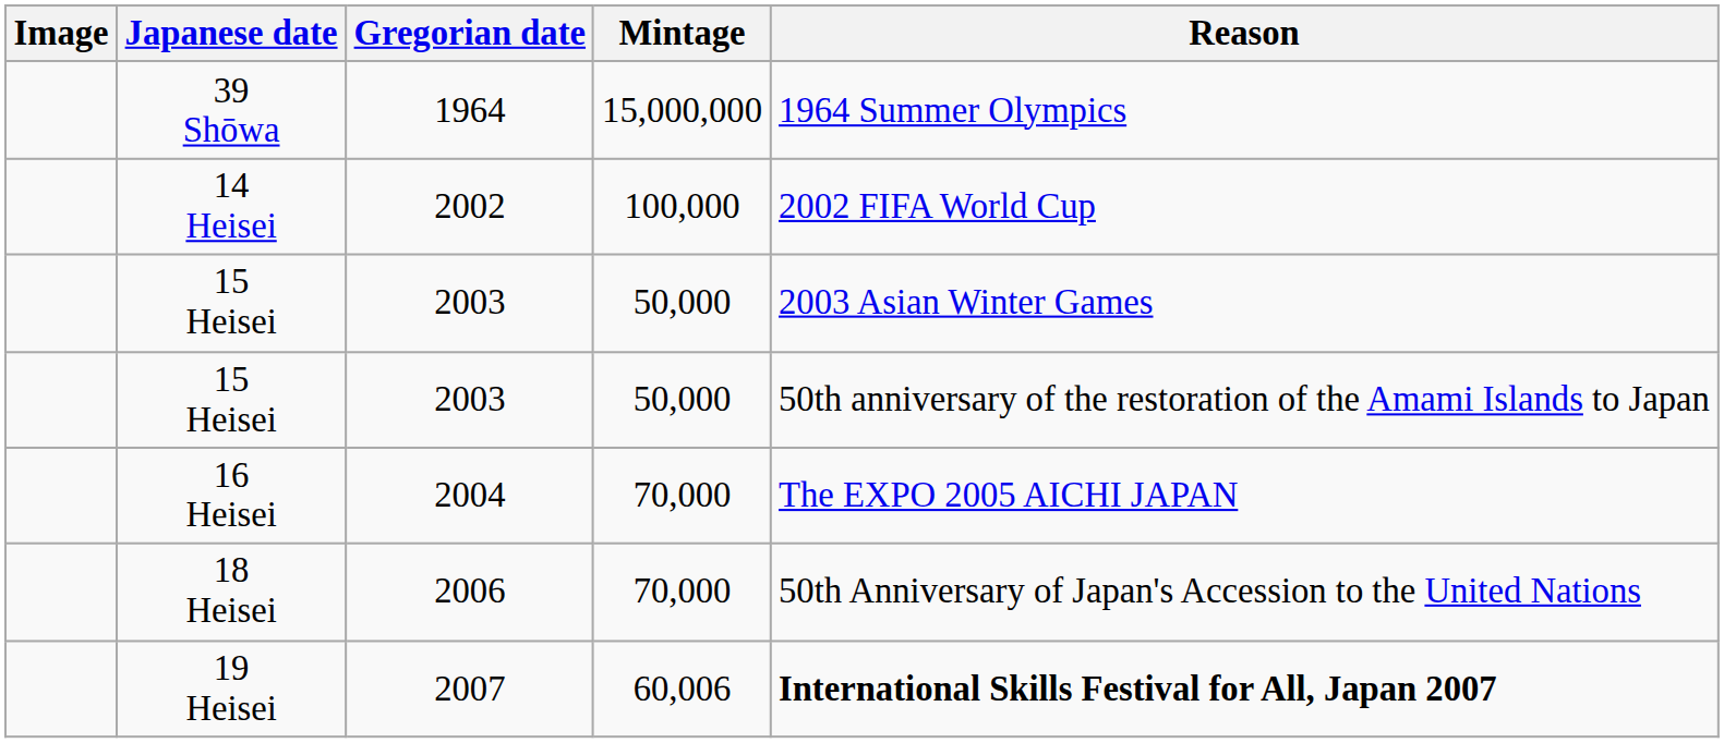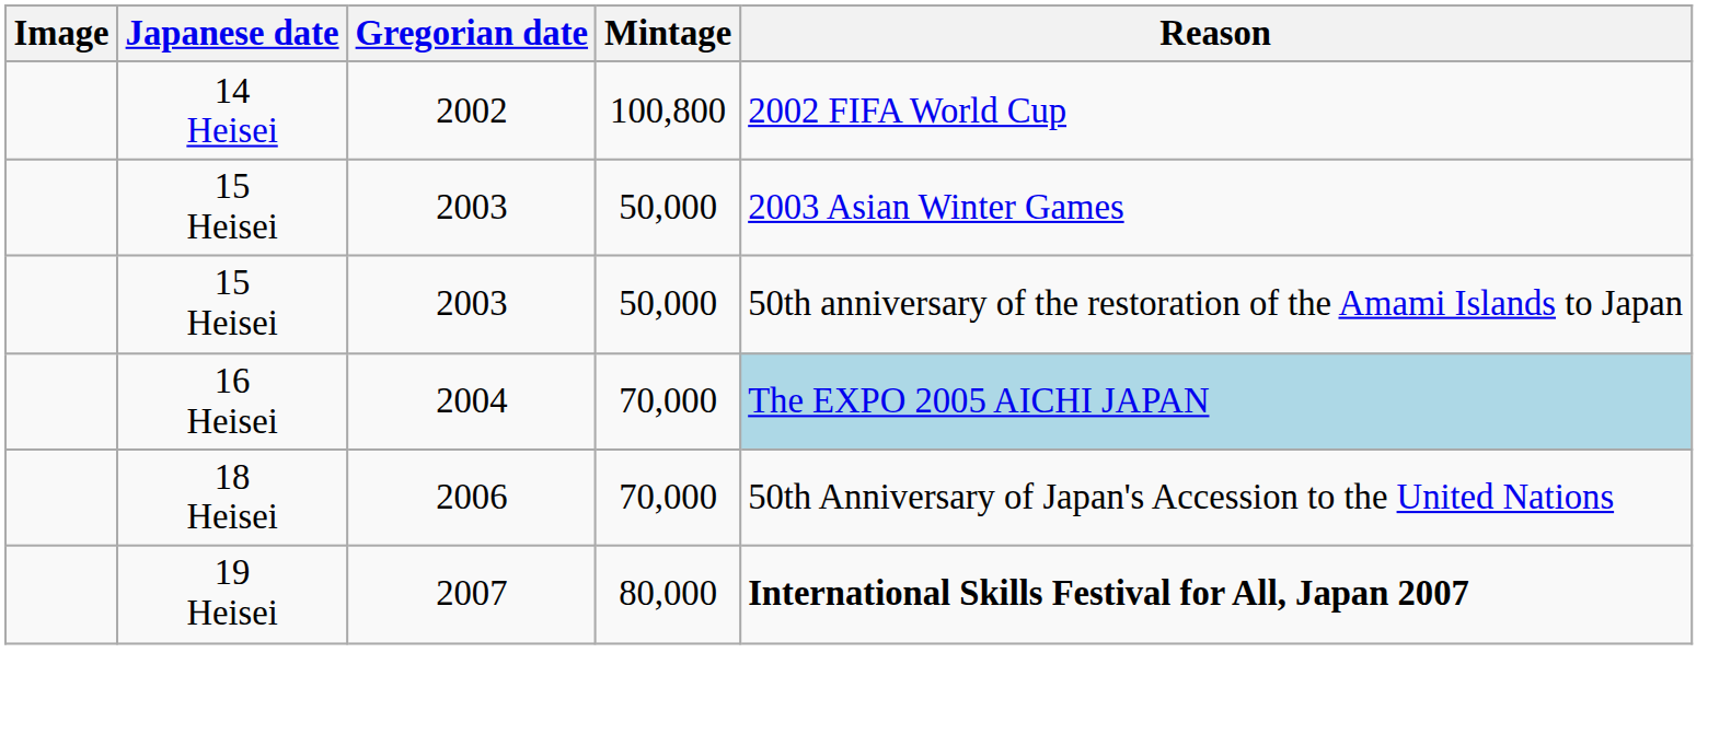 <table class="wikitable sortable">
 <tr>
 <th class="unsortable">Image</th>
 <th class="unsortable"><a href='#'>Japanese date</a></th>
 <th><a href='#'>Gregorian date</a></th>
 <th>Mintage</th>
 <th>Reason</th>
 </tr>
 <tr>
 <td></td>
-<td align="center">39<br><a href='#'>Shōwa</a></td>
-<td align="center">1964</td>
-<td>15,000,000</td>
-<td><a href='#'>1964 Summer Olympics</a></td>
-</tr>
-<tr>
-<td></td>
 <td align="center">14<br><a href='#'>Heisei</a></td>
 <td align="center">2002</td>
-<td align="center">100,000</td>
+<td align="center">100,800</td>
 <td><a href='#'>2002 FIFA World Cup</a></td>
 </tr>
 <tr>
 <td></td>
 <td align="center">15<br>Heisei</td>
 <td align="center">2003</td>
 <td align="center">50,000</td>
 <td><a href='#'>2003 Asian Winter Games</a></td>
 </tr>
 <tr>
 <td></td>
 <td align="center">15<br>Heisei</td>
 <td align="center">2003</td>
 <td align="center">50,000</td>
 <td>50th anniversary of the restoration of the <a href='#'>Amami Islands</a> to Japan</td>
 </tr>
 <tr>
 <td></td>
 <td align="center">16<br>Heisei</td>
 <td align="center">2004</td>
 <td align="center">70,000</td>
-<td><a href='#'>The EXPO 2005 AICHI JAPAN</a></td>
+<td style="background: lightblue;"><a href='#'>The EXPO 2005 AICHI JAPAN</a></td>
 </tr>
 <tr>
 <td></td>
 <td align="center">18<br>Heisei</td>
 <td align="center">2006</td>
 <td align="center">70,000</td>
 <td>50th Anniversary of Japan's Accession to the <a href='#'>United Nations</a></td>
 </tr>
 <tr>
 <td></td>
 <td align="center">19<br>Heisei</td>
 <td align="center">2007</td>
-<td align="center">60,006</td>
+<td align="center">80,000</td>
 <td><strong>International Skills Festival for All, Japan 2007</strong></td>
 </tr>
 </table>
